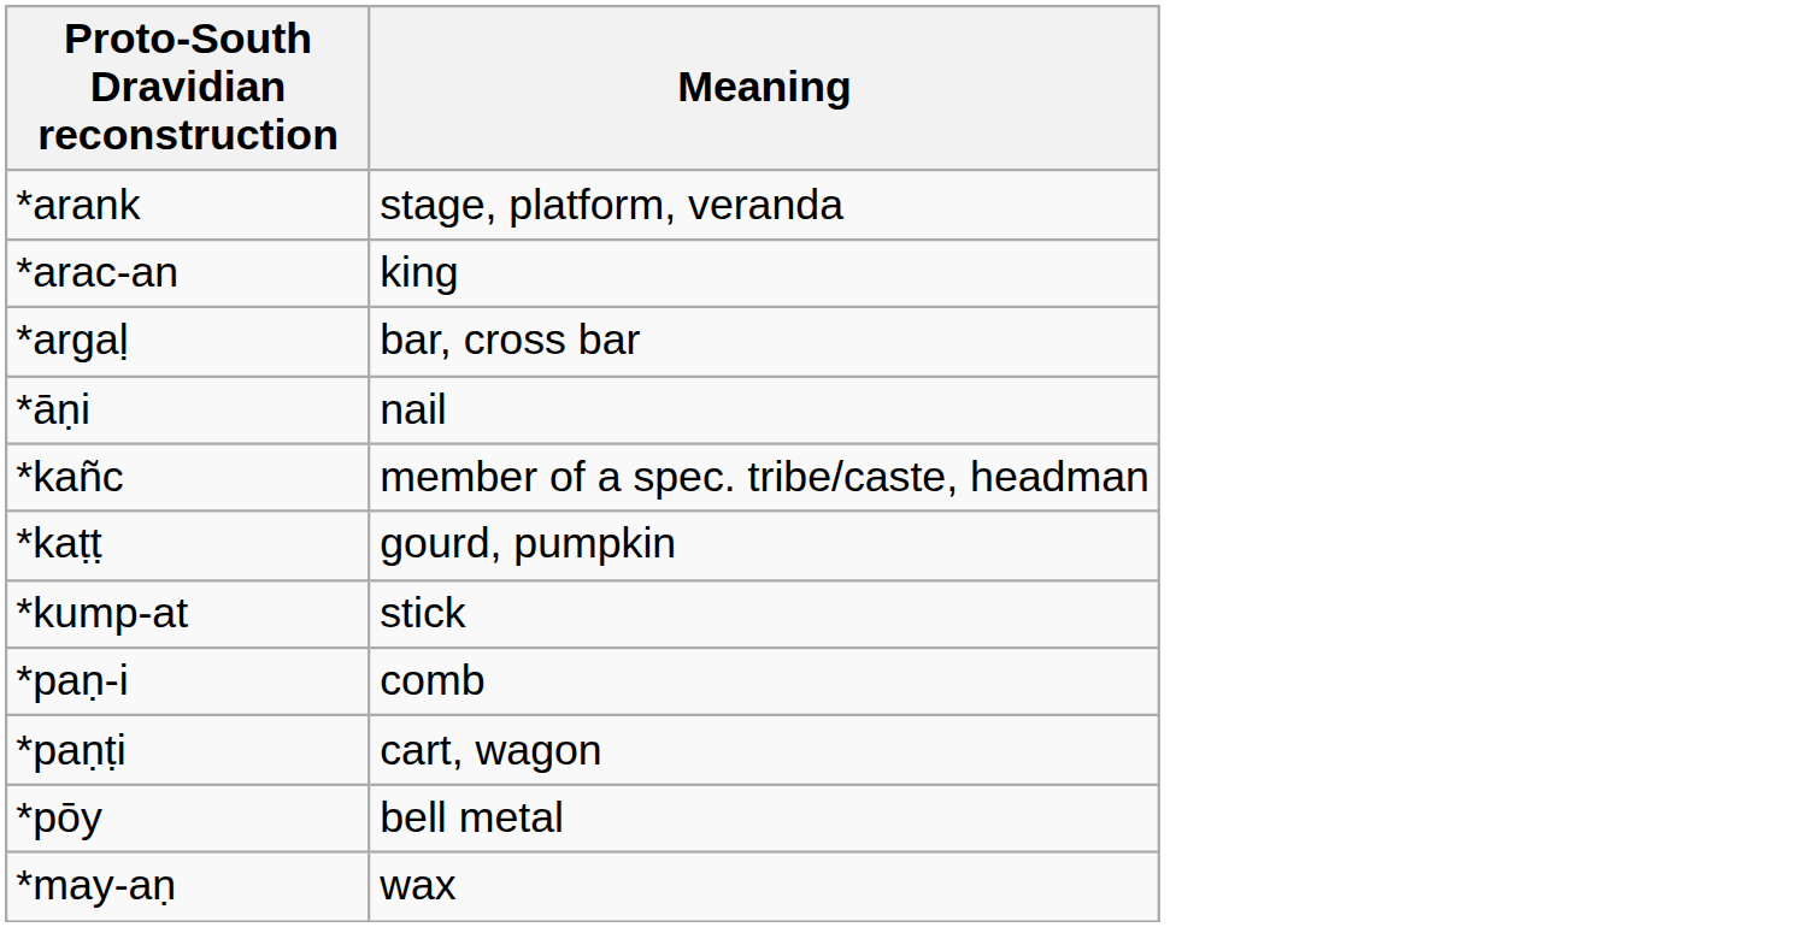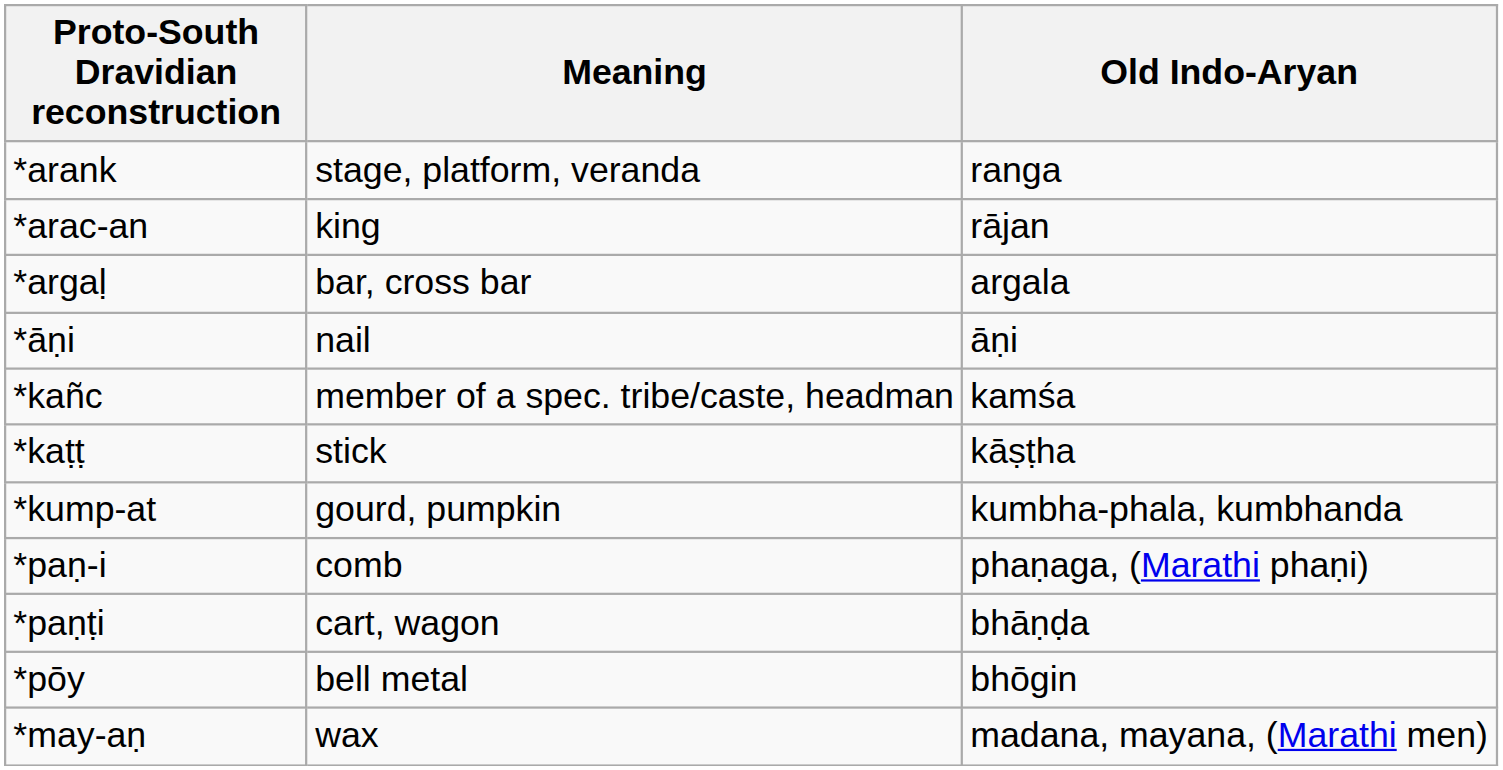 <table class="wikitable">
 <tr>
 <th>Proto-South Dravidian reconstruction</th>
 <th>Meaning</th>
+<th>Old Indo-Aryan</th>
 </tr>
 <tr>
 <td style="width:08em">*arank</td>
 <td>stage, platform, veranda</td>
+<td>ranga</td>
 </tr>
 <tr>
 <td>*arac-an</td>
 <td>king</td>
+<td>rājan</td>
 </tr>
 <tr>
 <td>*argaḷ</td>
 <td>bar, cross bar</td>
+<td>argala</td>
 </tr>
 <tr>
 <td>*āṇi</td>
 <td>nail</td>
+<td>āṇi</td>
 </tr>
 <tr>
 <td>*kañc</td>
 <td>member of a spec. tribe/caste, headman</td>
+<td>kamśa</td>
 </tr>
 <tr>
 <td>*kaṭṭ</td>
-<td>gourd, pumpkin</td>
+<td>stick</td>
+<td>kāṣṭha</td>
 </tr>
 <tr>
 <td>*kump-at</td>
-<td>stick</td>
+<td>gourd, pumpkin</td>
+<td>kumbha-phala, kumbhanda</td>
 </tr>
 <tr>
 <td>*paṇ-i</td>
 <td>comb</td>
+<td>phaṇaga, (<a href='#'>Marathi</a> phaṇi)</td>
 </tr>
 <tr>
 <td>*paṇṭi</td>
 <td>cart, wagon</td>
+<td>bhāṇḍa</td>
 </tr>
 <tr>
 <td>*pōy</td>
 <td>bell metal</td>
+<td>bhōgin</td>
 </tr>
 <tr>
 <td>*may-aṇ</td>
 <td>wax</td>
+<td>madana, mayana, (<a href='#'>Marathi</a> men)</td>
 </tr>
 </table>
